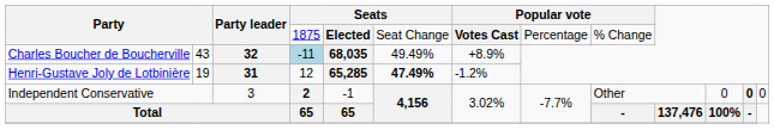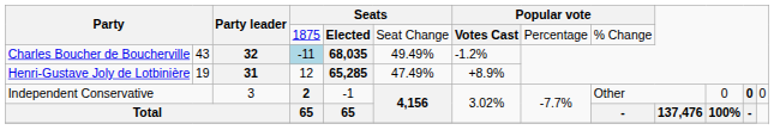 <table class = "wikitable">
 <tr>
 <th rowspan="2" colspan="2">Party</th>
 <th rowspan="2">Party leader</th>
 <th colspan="3">Seats</th>
 <th colspan="3">Popular vote</th>
 </tr>
 <tr>
 <td align="center"><a href='#'>1875</a></td>
 <th><strong>Elected</strong></th>
 <td align="center">Seat Change</td>
 <th>Votes Cast</th>
 <td align="center">Percentage</td>
 <td align="center">% Change</td>
 </tr>
 <tr>
 <td><a href='#'>Charles Boucher de Boucherville</a> </td>
 <td align="center">43   </td>
 <th>32  </th>
 <td align="center" style="background: lightblue;">-11   </td>
 <th>68,035   </th>
 <td align="center">49.49%   </td>
-<td align="center">+8.9%   </td>
+<td align="enter">-1.2%   </td>
 </tr>
 <tr>
 <td><a href='#'>Henri-Gustave Joly de Lotbinière</a>  </td>
 <td align="center">19   </td>
 <th>31    </th>
 <td align="center">12   </td>
 <th>65,285   </th>
-<td align="center"><strong>47.49%   </strong></td>
-<td align="enter">-1.2%   </td>
+<td align="center">47.49%   </td>
+<td align="center">+8.9%   </td>
 </tr>
 <tr>
 <td colspan=2>Independent Conservative</td>
 <td align="center">3   </td>
 <th>2   </th>
 <td align="center">-1   </td>
 <th rowspan=2>4,156     </th>
 <td rowspan=2 align="center">3.02%    </td>
 <td rowspan=2 align="center">-7.7%   <br></td>
 <td colspan=2>Other</td>
 <td align="center">0   </td>
 <th>0    </th>
 <td align="center">0   </td>
 </tr>
 <tr>
 <th colspan="3"><strong>Total</strong></th>
 <th>65   </th>
 <th>65  </th>
 <th>-  </th>
 <th>137,476  </th>
 <th>100%   </th>
 <th>-  </th>
 </tr>
 <tr>
 </tr>
 </table>
